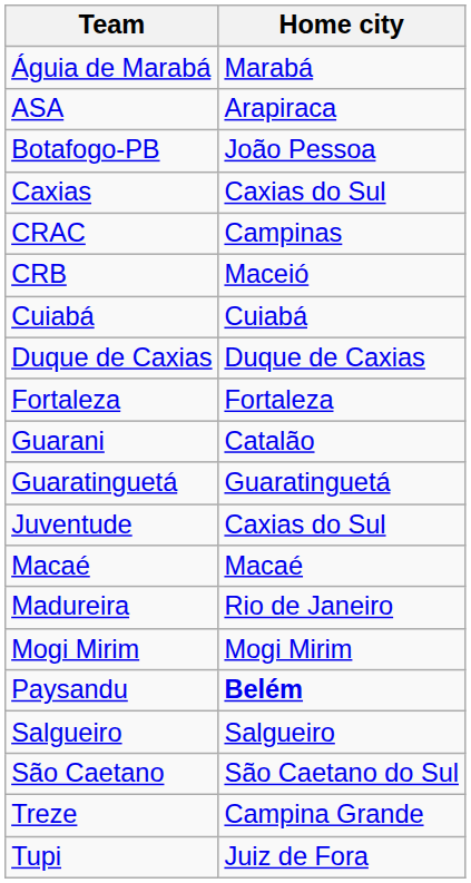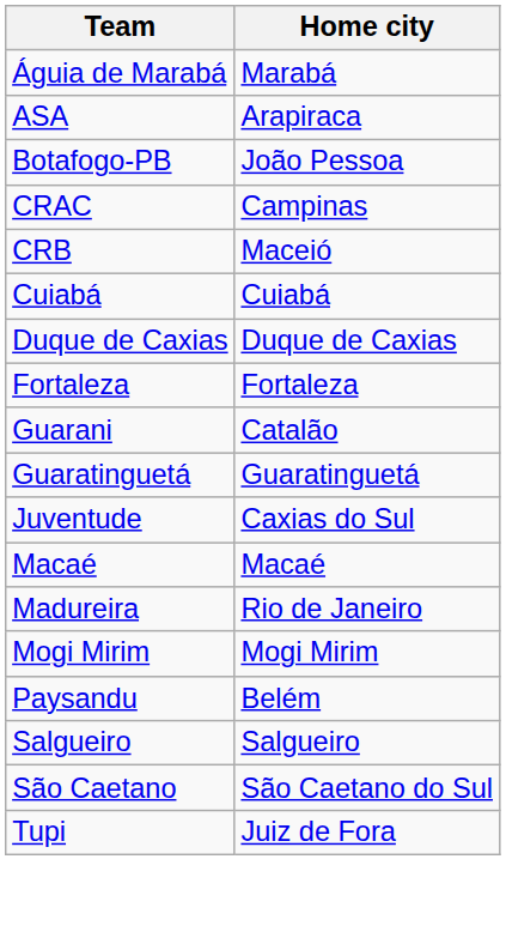 <table class="wikitable sortable">
 <tr>
 <th>Team</th>
 <th>Home city</th>
 </tr>
 <tr>
 <td><a href='#'>Águia de Marabá</a></td>
 <td><a href='#'>Marabá</a></td>
 </tr>
 <tr>
 <td><a href='#'>ASA</a></td>
 <td><a href='#'>Arapiraca</a></td>
 </tr>
 <tr>
 <td><a href='#'>Botafogo-PB</a></td>
 <td><a href='#'>João Pessoa</a></td>
-</tr>
-<tr>
-<td><a href='#'>Caxias</a></td>
-<td><a href='#'>Caxias do Sul</a></td>
 </tr>
 <tr>
 <td><a href='#'>CRAC</a></td>
 <td><a href='#'>Campinas</a></td>
 </tr>
 <tr>
 <td><a href='#'>CRB</a></td>
 <td><a href='#'>Maceió</a></td>
 </tr>
 <tr>
 <td><a href='#'>Cuiabá</a></td>
 <td><a href='#'>Cuiabá</a></td>
 </tr>
 <tr>
 <td><a href='#'>Duque de Caxias</a></td>
 <td><a href='#'>Duque de Caxias</a></td>
 </tr>
 <tr>
 <td><a href='#'>Fortaleza</a></td>
 <td><a href='#'>Fortaleza</a></td>
 </tr>
 <tr>
 <td><a href='#'>Guarani</a></td>
 <td><a href='#'>Catalão</a></td>
 </tr>
 <tr>
 <td><a href='#'>Guaratinguetá</a></td>
 <td><a href='#'>Guaratinguetá</a></td>
 </tr>
 <tr>
 <td><a href='#'>Juventude</a></td>
 <td><a href='#'>Caxias do Sul</a></td>
 </tr>
 <tr>
 <td><a href='#'>Macaé</a></td>
 <td><a href='#'>Macaé</a></td>
 </tr>
 <tr>
 <td><a href='#'>Madureira</a></td>
 <td><a href='#'>Rio de Janeiro</a></td>
 </tr>
 <tr>
 <td><a href='#'>Mogi Mirim</a></td>
 <td><a href='#'>Mogi Mirim</a></td>
 </tr>
 <tr>
 <td><a href='#'>Paysandu</a></td>
-<td><strong><a href='#'>Belém</a></strong></td>
+<td><a href='#'>Belém</a></td>
 </tr>
 <tr>
 <td><a href='#'>Salgueiro</a></td>
 <td><a href='#'>Salgueiro</a></td>
 </tr>
 <tr>
 <td><a href='#'>São Caetano</a></td>
 <td><a href='#'>São Caetano do Sul</a></td>
 </tr>
 <tr>
-<td><a href='#'>Treze</a></td>
-<td><a href='#'>Campina Grande</a></td>
-</tr>
-<tr>
 <td><a href='#'>Tupi</a></td>
 <td><a href='#'>Juiz de Fora</a></td>
 </tr>
 </table>
